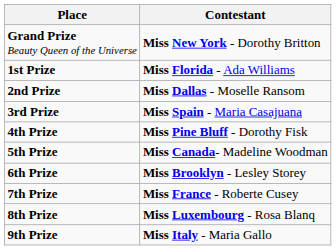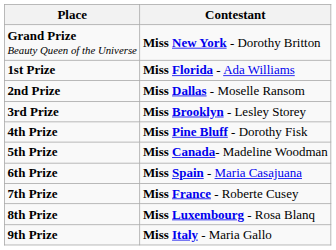 <table class="wikitable">
 <tr>
 <th>Place</th>
 <th>Contestant</th>
 </tr>
 <tr>
 <td><strong>Grand Prize</strong><br><small><em>Beauty Queen of the Universe</em></small></td>
 <td> <strong>Miss <a href='#'>New York</a></strong> - Dorothy Britton</td>
 </tr>
 <tr>
 <td><strong>1st Prize</strong></td>
 <td> <strong>Miss <a href='#'>Florida</a></strong> - <a href='#'>Ada Williams</a></td>
 </tr>
 <tr>
 <td><strong>2nd Prize</strong></td>
 <td> <strong>Miss <a href='#'>Dallas</a></strong> - Moselle Ransom</td>
 </tr>
 <tr>
 <td><strong>3rd Prize</strong></td>
-<td> <strong>Miss <a href='#'>Spain</a></strong> - <a href='#'>Maria Casajuana</a></td>
+<td> <strong>Miss <a href='#'>Brooklyn</a></strong> - Lesley Storey</td>
 </tr>
 <tr>
 <td><strong>4th Prize</strong></td>
 <td> <strong>Miss <a href='#'>Pine Bluff</a></strong> - Dorothy Fisk</td>
 </tr>
 <tr>
 <td><strong>5th Prize</strong></td>
 <td> <strong>Miss <a href='#'>Canada</a></strong>- Madeline Woodman</td>
 </tr>
 <tr>
 <td><strong>6th Prize</strong></td>
-<td> <strong>Miss <a href='#'>Brooklyn</a></strong> - Lesley Storey</td>
+<td> <strong>Miss <a href='#'>Spain</a></strong> - <a href='#'>Maria Casajuana</a></td>
 </tr>
 <tr>
 <td><strong>7th Prize</strong></td>
 <td> <strong>Miss <a href='#'>France</a></strong> - Roberte Cusey</td>
 </tr>
 <tr>
 <td><strong>8th Prize</strong></td>
 <td> <strong>Miss <a href='#'>Luxembourg</a></strong> - Rosa Blanq</td>
 </tr>
 <tr>
 <td><strong>9th Prize</strong></td>
 <td> <strong>Miss <a href='#'>Italy</a></strong> - Maria Gallo</td>
 </tr>
 </table>
